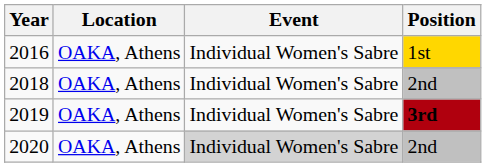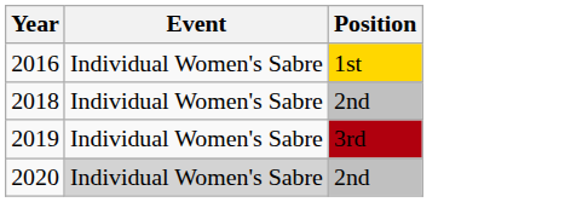 <table class="wikitable">
 <tr>
 <th>Year</th>
-<th>Location</th>
 <th>Event</th>
 <th>Position</th>
 </tr>
 <tr>
 <td>2016</td>
-<td><a href='#'>OAKA</a>, Athens</td>
 <td>Individual Women's Sabre</td>
 <td bgcolor="gold">1st</td>
 </tr>
 <tr>
 <td>2018</td>
-<td><a href='#'>OAKA</a>, Athens</td>
 <td>Individual Women's Sabre</td>
 <td bgcolor="silver">2nd</td>
 </tr>
 <tr>
 <td>2019</td>
-<td><a href='#'>OAKA</a>, Athens</td>
 <td>Individual Women's Sabre</td>
-<td bgcolor="bronze"><strong>3rd</strong></td>
+<td bgcolor="bronze">3rd</td>
 </tr>
 <tr>
 <td>2020</td>
-<td><a href='#'>OAKA</a>, Athens</td>
 <td style="background: lightgrey;">Individual Women's Sabre</td>
 <td bgcolor="silver">2nd</td>
 </tr>
 </table>
